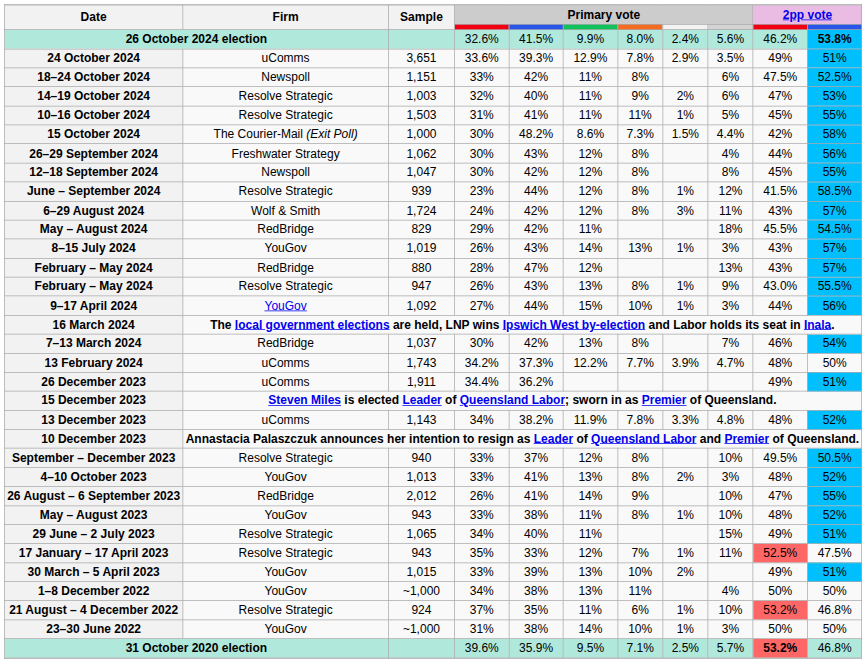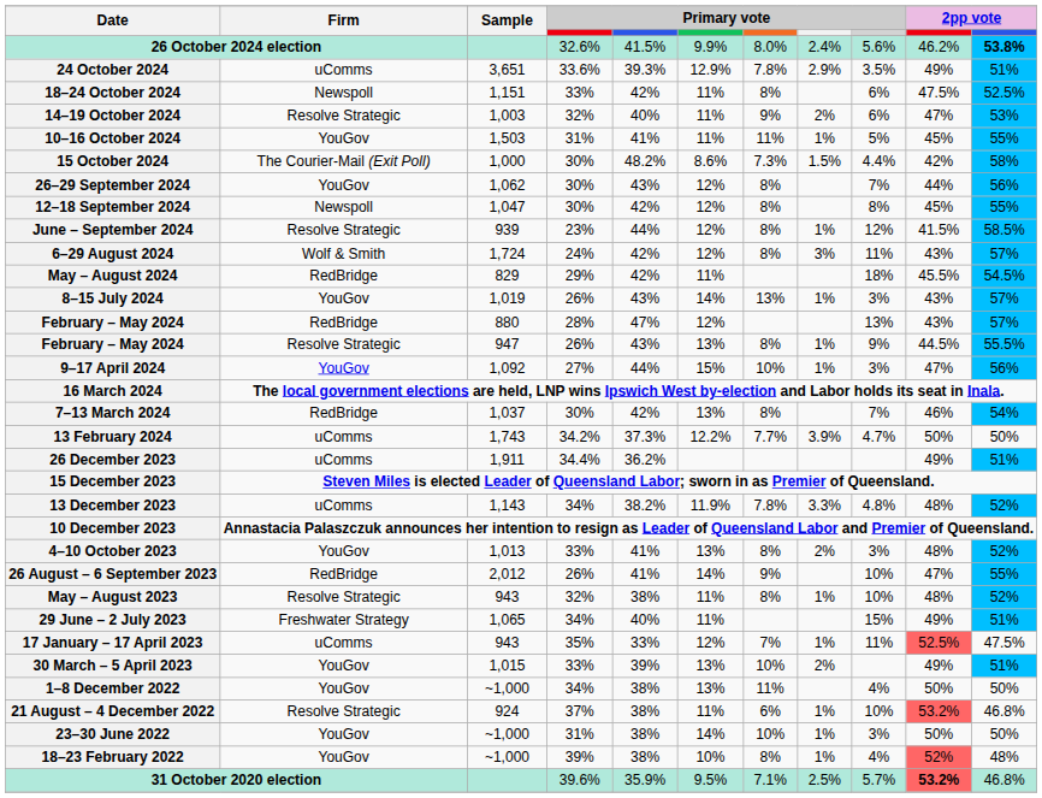 <table class="wikitable toccolours" cellpadding="6" cellspacing="0" style="text-align:center; float:left; margin-left:.5em; margin-top:.4em;">
 <tr>
 </tr>
 <tr>
 <th rowspan=2>Date</th>
 <th rowspan=2>Firm</th>
 <th rowspan=2>Sample</th>
 <th colspan="6" style="background:#ccc">Primary vote</th>
 <th style="background:#ebbce3" colspan="2"><a href='#'>2pp vote</a></th>
 </tr>
 <tr>
 <th class="unsortable" style="background:#F00011"></th>
 <th class="unsortable" style=background:#2955E8></th>
 <th class=unsortable style=background:#10C25B></th>
 <th class=unsortable style=background:#f36c21></th>
 <th class=unsortable style=background:></th>
 <th class=unsortable style=background:lightgray></th>
 <th class="unsortable" style="background:#F00011"></th>
 <th class="unsortable" style=background:#2955E8></th>
 </tr>
 <tr>
 <th style="text-align:center; background:#b0e9db;" colspan="2"><strong>26 October 2024 election</strong></th>
 <td style="text-align:center; background:#b0e9db;"></td>
 <td style="text-align:center; background:#b0e9db;">32.6%</td>
 <td style="text-align:center; background:#b0e9db;">41.5%</td>
 <td style="text-align:center; background:#b0e9db;">9.9%</td>
 <td style="text-align:center; background:#b0e9db;">8.0%</td>
 <td style="text-align:center; background:#b0e9db;">2.4%</td>
 <td style="text-align:center; background:#b0e9db;">5.6%</td>
 <td style="text-align:center; background:#b0e9db;">46.2%</td>
 <td style="text-align:center; background:#00bfff;"><strong>53.8%</strong></td>
 </tr>
 <tr>
 <th>24 October 2024</th>
 <td>uComms</td>
 <td>3,651</td>
 <td>33.6%</td>
 <td>39.3%</td>
 <td>12.9%</td>
 <td>7.8%</td>
 <td>2.9%</td>
 <td>3.5%</td>
 <td>49%</td>
 <td style="background:#00bfff">51%</td>
 </tr>
 <tr>
 <th>18–24 October 2024</th>
 <td>Newspoll</td>
 <td>1,151</td>
 <td>33%</td>
 <td>42%</td>
 <td>11%</td>
 <td>8%</td>
 <td></td>
 <td>6%</td>
 <td>47.5%</td>
 <td style="background:#00bfff">52.5%</td>
 </tr>
 <tr>
 <th>14–19 October 2024</th>
 <td>Resolve Strategic</td>
 <td>1,003</td>
 <td>32%</td>
 <td>40%</td>
 <td>11%</td>
 <td>9%</td>
 <td>2%</td>
 <td>6%</td>
 <td>47%</td>
 <td style="background:#00bfff">53%</td>
 </tr>
 <tr>
 <th>10–16 October 2024</th>
-<td>Resolve Strategic</td>
+<td>YouGov</td>
 <td>1,503</td>
 <td>31%</td>
 <td>41%</td>
 <td>11%</td>
 <td>11%</td>
 <td>1%</td>
 <td>5%</td>
 <td>45%</td>
 <td style="background:#00bfff">55%</td>
 </tr>
 <tr>
 <th>15 October 2024</th>
 <td>The Courier-Mail <em>(Exit Poll)</em></td>
 <td>1,000</td>
 <td>30%</td>
 <td>48.2%</td>
 <td>8.6%</td>
 <td>7.3%</td>
 <td>1.5%</td>
 <td>4.4%</td>
 <td>42%</td>
 <td style="background:#00bfff">58%</td>
 </tr>
 <tr>
 <th>26–29 September 2024</th>
-<td>Freshwater Strategy</td>
+<td>YouGov</td>
 <td>1,062</td>
 <td>30%</td>
 <td>43%</td>
 <td>12%</td>
 <td>8%</td>
 <td></td>
-<td>4%</td>
+<td>7%</td>
 <td>44%</td>
 <td style="background:#00bfff">56%</td>
 </tr>
 <tr>
 <th>12–18 September 2024</th>
 <td>Newspoll</td>
 <td>1,047</td>
 <td>30%</td>
 <td>42%</td>
 <td>12%</td>
 <td>8%</td>
 <td></td>
 <td>8%</td>
 <td>45%</td>
 <td style="background:#00bfff">55%</td>
 </tr>
 <tr>
 <th>June – September 2024</th>
 <td>Resolve Strategic</td>
 <td>939</td>
 <td>23%</td>
 <td>44%</td>
 <td>12%</td>
 <td>8%</td>
 <td>1%</td>
 <td>12%</td>
 <td>41.5%</td>
 <td style="background:#00bfff">58.5%</td>
 </tr>
 <tr>
 <th>6–29 August 2024</th>
 <td>Wolf & Smith</td>
 <td>1,724</td>
 <td>24%</td>
 <td>42%</td>
 <td>12%</td>
 <td>8%</td>
 <td>3%</td>
 <td>11%</td>
 <td>43%</td>
 <td style="background:#00bfff">57%</td>
 </tr>
 <tr>
 <th>May – August 2024</th>
 <td>RedBridge</td>
 <td>829</td>
 <td>29%</td>
 <td>42%</td>
 <td>11%</td>
 <td></td>
 <td></td>
 <td>18%</td>
 <td>45.5%</td>
 <td style="background:#00bfff">54.5%</td>
 </tr>
 <tr>
 <th>8–15 July 2024</th>
 <td>YouGov</td>
 <td>1,019</td>
 <td>26%</td>
 <td>43%</td>
 <td>14%</td>
 <td>13%</td>
 <td>1%</td>
 <td>3%</td>
 <td>43%</td>
 <td style="background:#00bfff">57%</td>
 </tr>
 <tr>
 <th>February – May 2024</th>
 <td>RedBridge</td>
 <td>880</td>
 <td>28%</td>
 <td>47%</td>
 <td>12%</td>
 <td></td>
 <td></td>
 <td>13%</td>
 <td>43%</td>
 <td style="background:#00bfff">57%</td>
 </tr>
 <tr>
 <th>February – May 2024</th>
 <td>Resolve Strategic</td>
 <td>947</td>
 <td>26%</td>
 <td>43%</td>
 <td>13%</td>
 <td>8%</td>
 <td>1%</td>
 <td>9%</td>
-<td>43.0%</td>
+<td>44.5%</td>
 <td style="background:#00bfff">55.5%</td>
 </tr>
 <tr>
 <th>9–17 April 2024</th>
 <td><a href='#'>YouGov</a></td>
 <td>1,092</td>
 <td>27%</td>
 <td>44%</td>
 <td>15%</td>
 <td>10%</td>
 <td>1%</td>
 <td>3%</td>
-<td>44%</td>
+<td>47%</td>
 <td style="background:#00bfff">56%</td>
 </tr>
 <tr>
 <th>16 March 2024</th>
 <td colspan="10"><strong>The <a href='#'>local government elections</a> are held, LNP wins <a href='#'>Ipswich West by-election</a> and Labor holds its seat in <a href='#'>Inala</a>.</strong></td>
 </tr>
 <tr>
 <th>7–13 March 2024</th>
 <td>RedBridge</td>
 <td>1,037</td>
 <td>30%</td>
 <td>42%</td>
 <td>13%</td>
 <td>8%</td>
 <td></td>
 <td>7%</td>
 <td>46%</td>
 <td style="background:#00bfff">54%</td>
 </tr>
 <tr>
 <th>13 February 2024</th>
 <td>uComms</td>
 <td>1,743</td>
 <td>34.2%</td>
 <td>37.3%</td>
 <td>12.2%</td>
 <td>7.7%</td>
 <td>3.9%</td>
 <td>4.7%</td>
-<td>48%</td>
+<td>50%</td>
 <td>50%</td>
 </tr>
 <tr>
 <th>26 December 2023</th>
 <td>uComms</td>
 <td>1,911</td>
 <td>34.4%</td>
 <td>36.2%</td>
 <td></td>
 <td></td>
 <td></td>
 <td></td>
 <td>49%</td>
 <td style="background:#00bfff">51%</td>
 </tr>
 <tr>
 <th>15 December 2023</th>
 <td colspan="10"><strong><a href='#'>Steven Miles</a> is elected <a href='#'>Leader</a> of <a href='#'>Queensland Labor</a>; sworn in as <a href='#'>Premier</a> of Queensland.</strong></td>
 </tr>
 <tr>
 <th>13 December 2023</th>
 <td>uComms</td>
 <td>1,143</td>
 <td>34%</td>
 <td>38.2%</td>
 <td>11.9%</td>
 <td>7.8%</td>
 <td>3.3%</td>
 <td>4.8%</td>
 <td>48%</td>
 <td style="background:#00bfff">52%</td>
 </tr>
 <tr>
 <th>10 December 2023</th>
 <td colspan="10"><strong>Annastacia Palaszczuk announces her intention to resign as <a href='#'>Leader</a> of <a href='#'>Queensland Labor</a> and <a href='#'>Premier</a> of Queensland.</strong></td>
 </tr>
 <tr>
-<th>September – December 2023</th>
-<td>Resolve Strategic</td>
-<td>940</td>
-<td>33%</td>
-<td>37%</td>
-<td>12%</td>
-<td>8%</td>
-<td></td>
-<td>10%</td>
-<td>49.5%</td>
-<td style="background:#00bfff">50.5%</td>
-</tr>
-<tr>
 <th>4–10 October 2023</th>
 <td>YouGov</td>
 <td>1,013</td>
 <td>33%</td>
 <td>41%</td>
 <td>13%</td>
 <td>8%</td>
 <td>2%</td>
 <td>3%</td>
 <td>48%</td>
 <td style="background:#00bfff">52%</td>
 </tr>
 <tr>
 <th>26 August – 6 September 2023</th>
 <td>RedBridge</td>
 <td>2,012</td>
 <td>26%</td>
 <td>41%</td>
 <td>14%</td>
 <td>9%</td>
 <td></td>
 <td>10%</td>
 <td>47%</td>
 <td style="background:#00bfff">55%</td>
 </tr>
 <tr>
 <th>May – August 2023</th>
-<td>YouGov</td>
+<td>Resolve Strategic</td>
 <td>943</td>
-<td>33%</td>
+<td>32%</td>
 <td>38%</td>
 <td>11%</td>
 <td>8%</td>
 <td>1%</td>
 <td>10%</td>
 <td>48%</td>
 <td style="background:#00bfff">52%</td>
 </tr>
 <tr>
 <th>29 June – 2 July 2023</th>
-<td>Resolve Strategic</td>
+<td>Freshwater Strategy</td>
 <td>1,065</td>
 <td>34%</td>
 <td>40%</td>
 <td>11%</td>
 <td></td>
 <td></td>
 <td>15%</td>
 <td>49%</td>
 <td style="background:#00bfff">51%</td>
 </tr>
 <tr>
 <th>17 January – 17 April 2023</th>
-<td>Resolve Strategic</td>
+<td>uComms</td>
 <td>943</td>
 <td>35%</td>
 <td>33%</td>
 <td>12%</td>
 <td>7%</td>
 <td>1%</td>
 <td>11%</td>
 <td style="background:#f66;">52.5%</td>
 <td>47.5%</td>
 </tr>
 <tr>
 <th>30 March – 5 April 2023</th>
 <td>YouGov</td>
 <td>1,015</td>
 <td>33%</td>
 <td>39%</td>
 <td>13%</td>
 <td>10%</td>
 <td>2%</td>
 <td></td>
 <td>49%</td>
 <td style="background:#00bfff">51%</td>
 </tr>
 <tr>
 <th>1–8 December 2022</th>
 <td>YouGov</td>
 <td>~1,000</td>
 <td>34%</td>
 <td>38%</td>
 <td>13%</td>
 <td>11%</td>
 <td></td>
 <td>4%</td>
 <td>50%</td>
 <td>50%</td>
 </tr>
 <tr>
 <th>21 August – 4 December 2022</th>
 <td>Resolve Strategic</td>
 <td>924</td>
 <td>37%</td>
-<td>35%</td>
+<td>38%</td>
 <td>11%</td>
 <td>6%</td>
 <td>1%</td>
 <td>10%</td>
 <td style="background:#f66;">53.2%</td>
 <td>46.8%</td>
 </tr>
 <tr>
 <th>23–30 June 2022</th>
 <td>YouGov</td>
 <td>~1,000</td>
 <td>31%</td>
 <td>38%</td>
 <td>14%</td>
 <td>10%</td>
 <td>1%</td>
 <td>3%</td>
 <td>50%</td>
 <td>50%</td>
 </tr>
 <tr>
+<th>18–23 February 2022</th>
+<td>YouGov</td>
+<td>~1,000</td>
+<td>39%</td>
+<td>38%</td>
+<td>10%</td>
+<td>8%</td>
+<td>1%</td>
+<td>4%</td>
+<td style="background:#f66;">52%</td>
+<td>48%</td>
+</tr>
+<tr>
 <th style="text-align:center; background:#b0e9db;" colspan="2"><strong>31 October 2020 election</strong></th>
 <td style="text-align:center; background:#b0e9db;"></td>
 <td style="text-align:center; background:#b0e9db;">39.6%</td>
 <td style="text-align:center; background:#b0e9db;">35.9%</td>
 <td style="text-align:center; background:#b0e9db;">9.5%</td>
 <td style="text-align:center; background:#b0e9db;">7.1%</td>
 <td style="text-align:center; background:#b0e9db;">2.5%</td>
 <td style="text-align:center; background:#b0e9db;">5.7%</td>
 <td style="text-align:center; background:#f66;"><strong>53.2%</strong></td>
 <td style="text-align:center; background:#b0e9db;">46.8%</td>
 </tr>
 <tr>
 </tr>
 </table>
